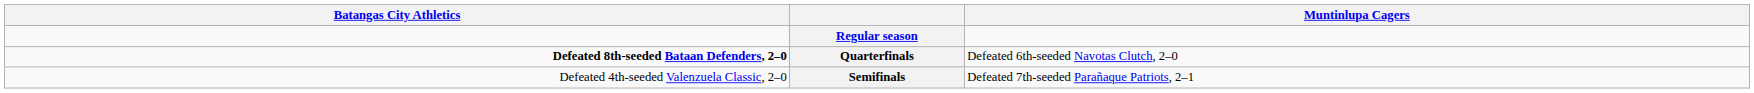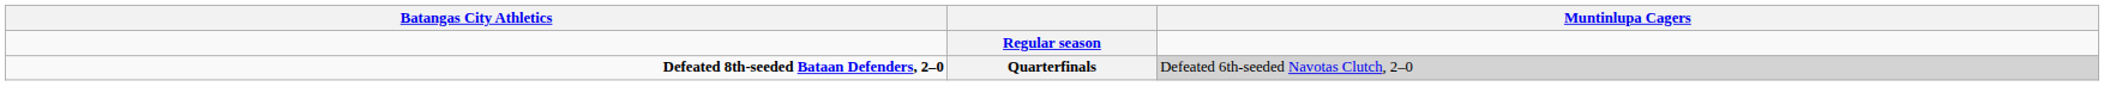 <table style="width:100%; font-size:90%" class="wikitable">
 <tr valign=top>
 <th style="width:45%;"><a href='#'>Batangas City Athletics</a></th>
 <th></th>
 <th style="width:45%;"><a href='#'>Muntinlupa Cagers</a></th>
 </tr>
 <tr>
 <td align=left></td>
 <th><a href='#'>Regular season</a></th>
 <td align=left></td>
 </tr>
 <tr>
 <td align=right><strong>Defeated 8th-seeded <a href='#'>Bataan Defenders</a>, 2–0</strong></td>
 <th>Quarterfinals</th>
-<td align=left>Defeated 6th-seeded <a href='#'>Navotas Clutch</a>, 2–0</td>
-</tr>
-<tr>
-<td align=right>Defeated 4th-seeded <a href='#'>Valenzuela Classic</a>, 2–0</td>
-<th>Semifinals</th>
-<td align=left>Defeated 7th-seeded <a href='#'>Parañaque Patriots</a>, 2–1</td>
+<td align=left style="background: lightgrey;">Defeated 6th-seeded <a href='#'>Navotas Clutch</a>, 2–0</td>
 </tr>
 </table>
